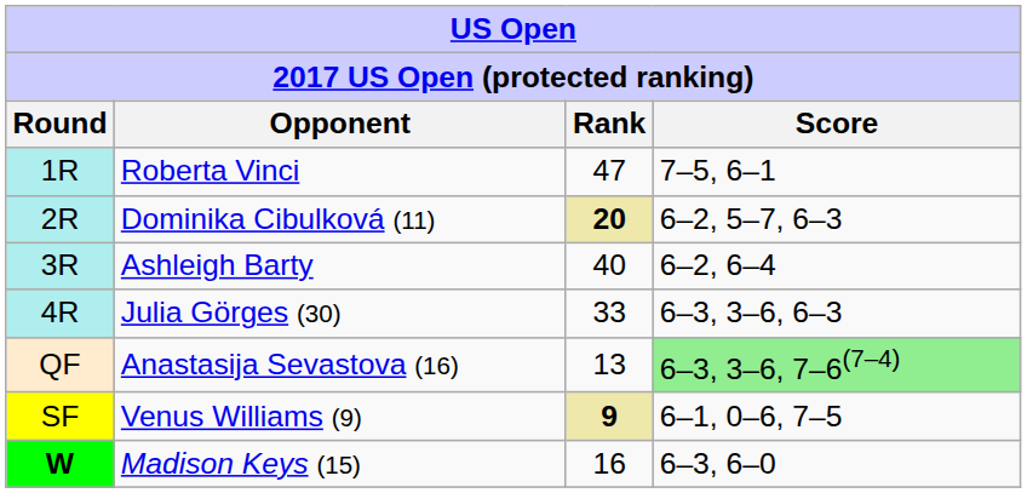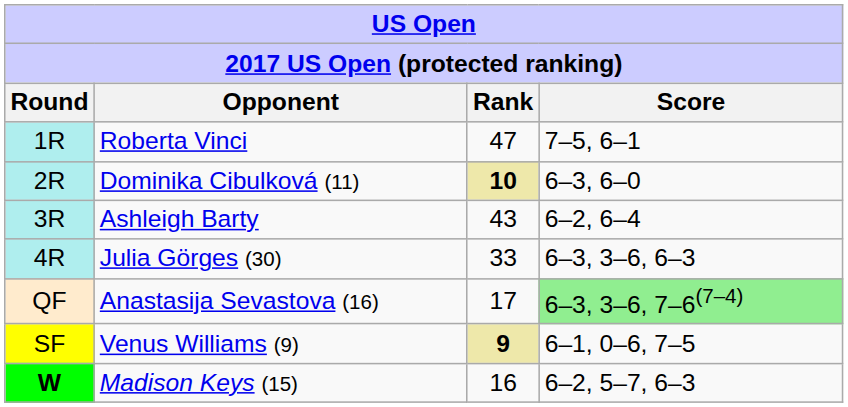 <table class=wikitable>
 <tr>
 <th colspan=4 style=background:#ccf><a href='#'>US Open</a></th>
 </tr>
 <tr>
 <th colspan=4 style=background:#ccf><a href='#'>2017 US Open</a> (protected ranking)</th>
 </tr>
 <tr>
 <th width=40>Round</th>
 <th width=235>Opponent</th>
 <th width=20>Rank</th>
 <th width=190>Score</th>
 </tr>
 <tr>
 <td align=center bgcolor=afeeee>1R</td>
 <td> <a href='#'>Roberta Vinci</a></td>
 <td align=center>47</td>
 <td>7–5, 6–1</td>
 </tr>
 <tr>
 <td align=center bgcolor=afeeee>2R</td>
 <td> <a href='#'>Dominika Cibulková</a> <small>(11)</small></td>
-<td align=center bgcolor=EEE8AA><strong>20</strong></td>
-<td>6–2, 5–7, 6–3</td>
+<td align=center bgcolor=EEE8AA><strong>10</strong></td>
+<td>6–3, 6–0</td>
 </tr>
 <tr>
 <td align=center bgcolor=afeeee>3R</td>
 <td> <a href='#'>Ashleigh Barty</a></td>
-<td align=center>40</td>
+<td align=center>43</td>
 <td>6–2, 6–4</td>
 </tr>
 <tr>
 <td align=center bgcolor=afeeee>4R</td>
 <td> <a href='#'>Julia Görges</a> <small>(30)</small></td>
 <td align=center>33</td>
 <td>6–3, 3–6, 6–3</td>
 </tr>
 <tr>
 <td align=center bgcolor=ffebcd>QF</td>
 <td> <a href='#'>Anastasija Sevastova</a> <small>(16)</small></td>
-<td align=center>13</td>
+<td align=center>17</td>
 <td style="background: lightgreen;">6–3, 3–6, 7–6<sup>(7–4)</sup></td>
 </tr>
 <tr>
 <td align=center bgcolor=yellow>SF</td>
 <td> <a href='#'>Venus Williams</a> <small>(9)</small></td>
 <td align=center bgcolor=EEE8AA><strong>9</strong></td>
 <td>6–1, 0–6, 7–5</td>
 </tr>
 <tr>
 <td align=center bgcolor=lime><strong>W</strong></td>
 <td> <em><a href='#'>Madison Keys</a></em> <small>(15)</small></td>
 <td align=center>16</td>
-<td>6–3, 6–0</td>
+<td>6–2, 5–7, 6–3</td>
 </tr>
 </table>
